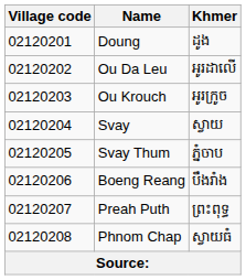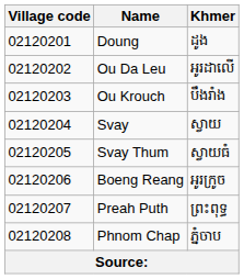 <table class="wikitable">
 <tr>
 <th>Village code</th>
 <th>Name</th>
 <th>Khmer</th>
 </tr>
 <tr>
 <td>02120201</td>
 <td>Doung</td>
 <td>ដូង</td>
 </tr>
 <tr>
 <td>02120202</td>
 <td>Ou Da Leu</td>
 <td>អូរដាលើ</td>
 </tr>
 <tr>
 <td>02120203</td>
 <td>Ou Krouch</td>
-<td>អូរក្រូច</td>
+<td>បឹងរាំង</td>
 </tr>
 <tr>
 <td>02120204</td>
 <td>Svay</td>
 <td>ស្វាយ</td>
 </tr>
 <tr>
 <td>02120205</td>
 <td>Svay Thum</td>
-<td>ភ្នំចាប</td>
+<td>ស្វាយធំ</td>
 </tr>
 <tr>
 <td>02120206</td>
 <td>Boeng Reang</td>
-<td>បឹងរាំង</td>
+<td>អូរក្រូច</td>
 </tr>
 <tr>
 <td>02120207</td>
 <td>Preah Puth</td>
 <td>ព្រះពុទ្ធ</td>
 </tr>
 <tr>
 <td>02120208</td>
 <td>Phnom Chap</td>
-<td>ស្វាយធំ</td>
+<td>ភ្នំចាប</td>
 </tr>
 <tr>
 <th colspan=3>Source:</th>
 </tr>
 </table>
